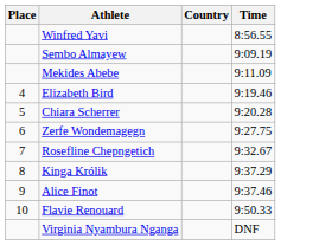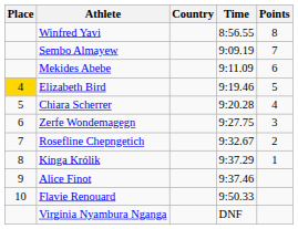 <table class="wikitable">
 <tr>
 <th>Place</th>
 <th>Athlete</th>
 <th>Country</th>
 <th>Time</th>
+<th>Points</th>
 </tr>
 <tr>
 <td align=center></td>
 <td><a href='#'>Winfred Yavi</a></td>
 <td></td>
 <td>8:56.55</td>
+<td align=center>8</td>
 </tr>
 <tr>
 <td align=center></td>
 <td><a href='#'>Sembo Almayew</a></td>
 <td></td>
 <td>9:09.19</td>
+<td align=center>7</td>
 </tr>
 <tr>
 <td align=center></td>
 <td><a href='#'>Mekides Abebe</a></td>
 <td></td>
 <td>9:11.09</td>
+<td align=center>6</td>
 </tr>
 <tr>
-<td align=center>4</td>
+<td align=center style="background: gold;">4</td>
 <td><a href='#'>Elizabeth Bird</a></td>
 <td></td>
 <td>9:19.46</td>
+<td align=center>5</td>
 </tr>
 <tr>
 <td align=center>5</td>
 <td><a href='#'>Chiara Scherrer</a></td>
 <td></td>
 <td>9:20.28</td>
+<td align=center>4</td>
 </tr>
 <tr>
 <td align=center>6</td>
 <td><a href='#'>Zerfe Wondemagegn</a></td>
 <td></td>
 <td>9:27.75</td>
+<td align=center>3</td>
 </tr>
 <tr>
 <td align=center>7</td>
 <td><a href='#'>Rosefline Chepngetich</a></td>
 <td></td>
 <td>9:32.67</td>
+<td align=center>2</td>
 </tr>
 <tr>
 <td align=center>8</td>
 <td><a href='#'>Kinga Królik</a></td>
 <td></td>
 <td>9:37.29</td>
+<td align=center>1</td>
 </tr>
 <tr>
 <td align=center>9</td>
 <td><a href='#'>Alice Finot</a></td>
 <td></td>
 <td>9:37.46</td>
+<td align=center></td>
 </tr>
 <tr>
 <td align=center>10</td>
 <td><a href='#'>Flavie Renouard</a></td>
 <td></td>
 <td>9:50.33</td>
+<td align=center></td>
 </tr>
 <tr>
 <td align=center></td>
 <td><a href='#'>Virginia Nyambura Nganga</a></td>
 <td></td>
 <td>DNF</td>
+<td align=center></td>
 </tr>
 </table>
